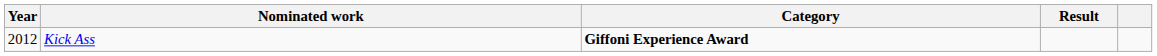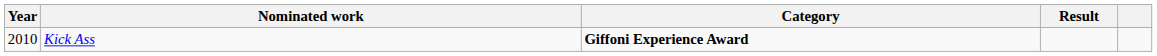 <table class="wikitable sortable">
 <tr>
 <th scope="col" style="width:1em;">Year</th>
 <th scope="col" style="width:39em;">Nominated work</th>
 <th scope="col" style="width:33em;">Category</th>
 <th scope="col" style="width:5em;">Result</th>
 <th scope="col" style="width:2em;" class="unsortable"></th>
 </tr>
 <tr>
-<td>2012</td>
+<td>2010</td>
 <td><em><a href='#'>Kick Ass</a></em></td>
 <td><strong>Giffoni Experience Award</strong></td>
 <td></td>
 <td style="text-align:center;"></td>
 </tr>
 </table>
